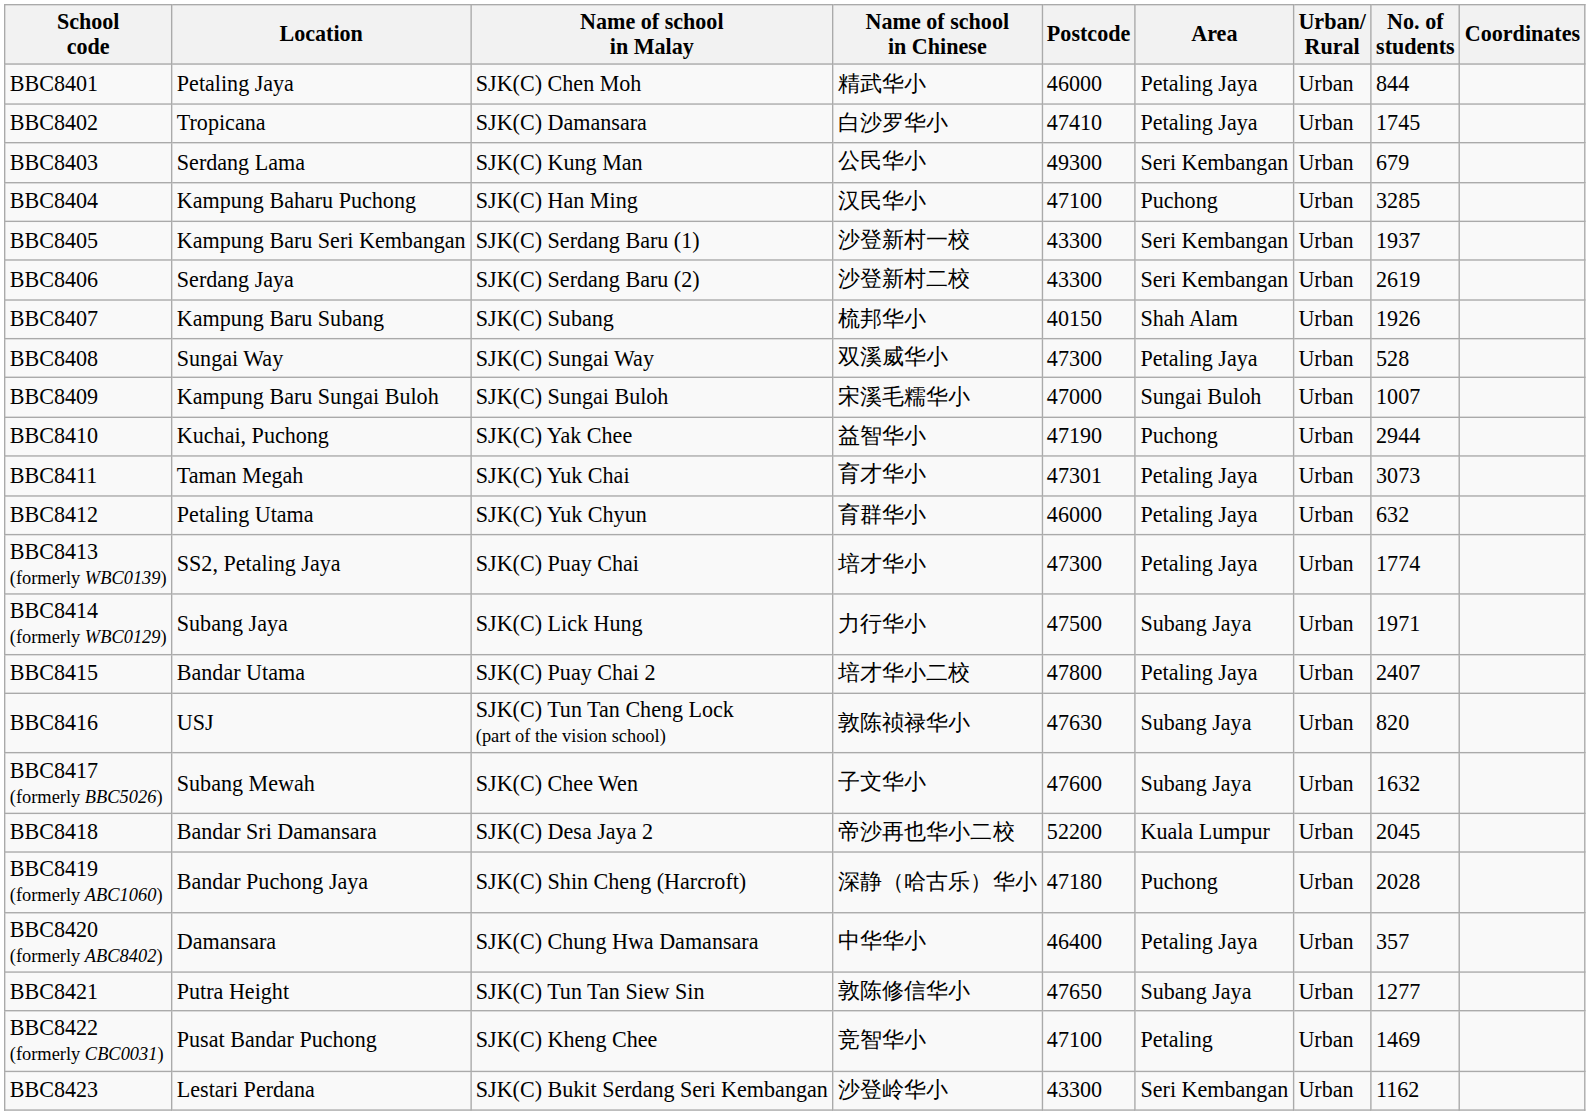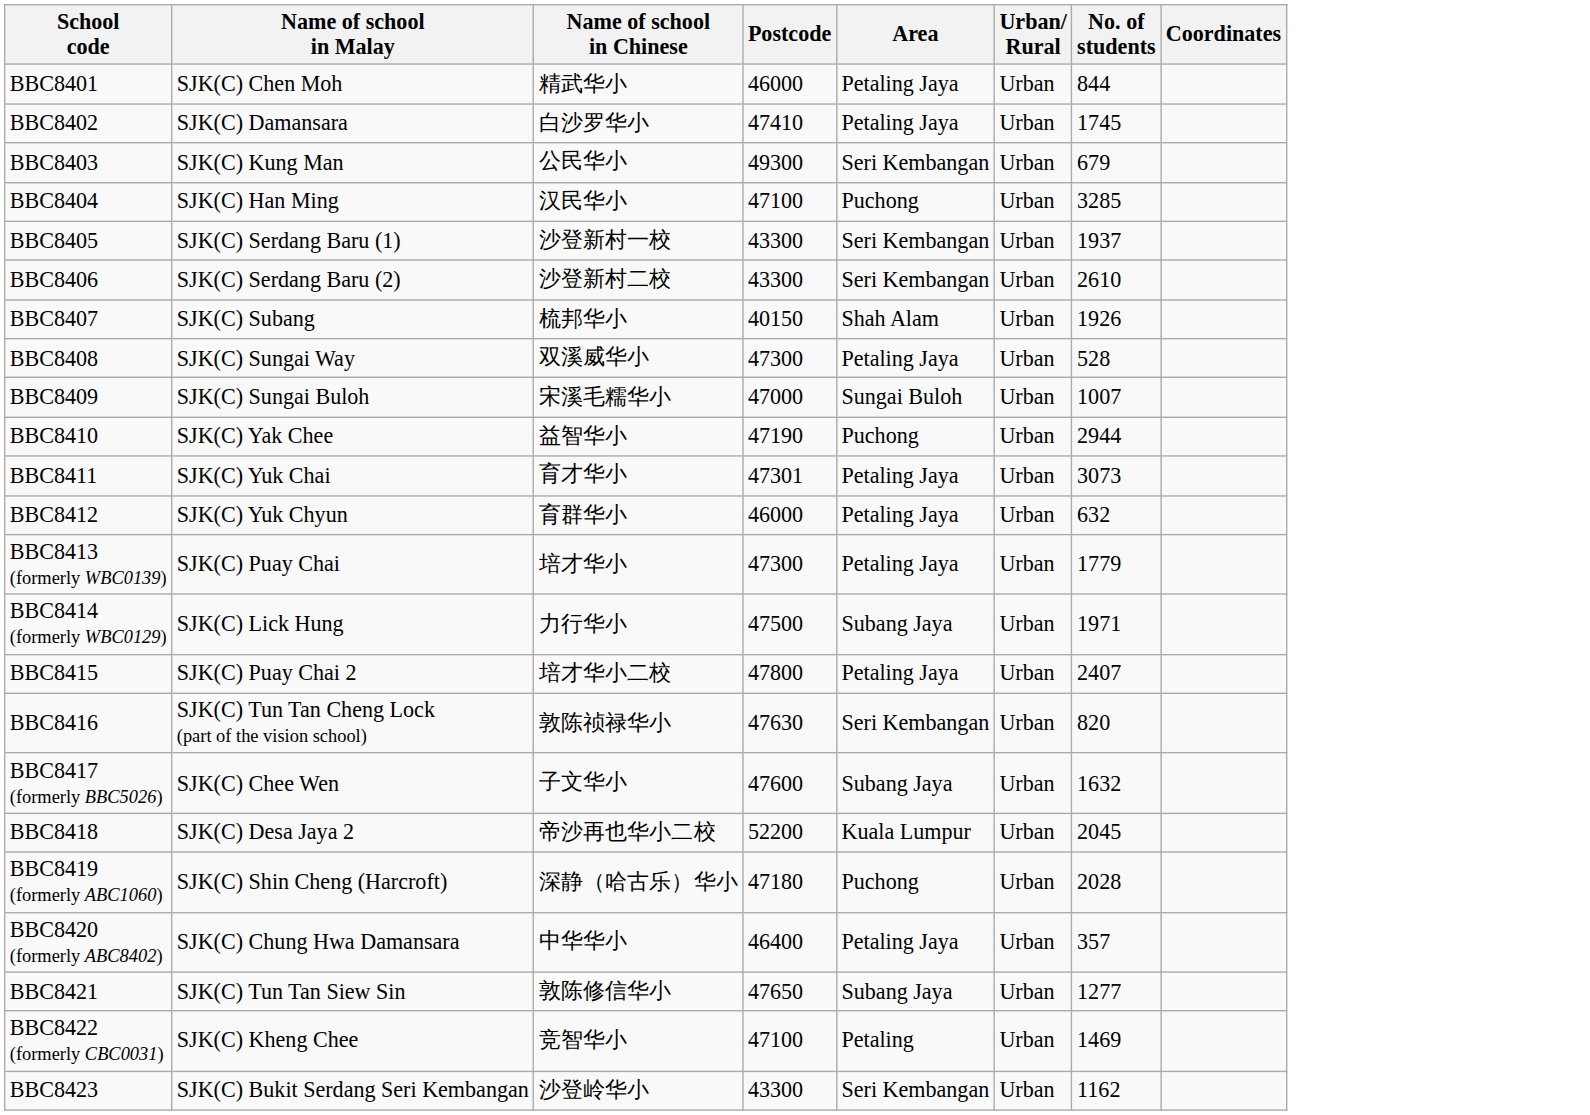 <table class="wikitable sortable">
 <tr>
 <th>School<br>code</th>
-<th>Location</th>
 <th>Name of school<br>in Malay</th>
 <th>Name of school<br>in Chinese</th>
 <th>Postcode</th>
 <th>Area</th>
 <th>Urban/<br>Rural</th>
 <th>No. of<br>students</th>
 <th>Coordinates</th>
 </tr>
 <tr>
 <td>BBC8401</td>
-<td>Petaling Jaya</td>
 <td>SJK(C) Chen Moh</td>
 <td>精武华小</td>
 <td>46000</td>
 <td>Petaling Jaya</td>
 <td>Urban</td>
 <td>844</td>
 <td></td>
 </tr>
 <tr>
 <td>BBC8402</td>
-<td>Tropicana</td>
 <td>SJK(C) Damansara</td>
 <td>白沙罗华小</td>
 <td>47410</td>
 <td>Petaling Jaya</td>
 <td>Urban</td>
 <td>1745</td>
 <td></td>
 </tr>
 <tr>
 <td>BBC8403</td>
-<td>Serdang Lama</td>
 <td>SJK(C) Kung Man</td>
 <td>公民华小</td>
 <td>49300</td>
 <td>Seri Kembangan</td>
 <td>Urban</td>
 <td>679</td>
 <td></td>
 </tr>
 <tr>
 <td>BBC8404</td>
-<td>Kampung Baharu Puchong</td>
 <td>SJK(C) Han Ming</td>
 <td>汉民华小</td>
 <td>47100</td>
 <td>Puchong</td>
 <td>Urban</td>
 <td>3285</td>
 <td></td>
 </tr>
 <tr>
 <td>BBC8405</td>
-<td>Kampung Baru Seri Kembangan</td>
 <td>SJK(C) Serdang Baru (1)</td>
 <td>沙登新村一校</td>
 <td>43300</td>
 <td>Seri Kembangan</td>
 <td>Urban</td>
 <td>1937</td>
 <td></td>
 </tr>
 <tr>
 <td>BBC8406</td>
-<td>Serdang Jaya</td>
 <td>SJK(C) Serdang Baru (2)</td>
 <td>沙登新村二校</td>
 <td>43300</td>
 <td>Seri Kembangan</td>
 <td>Urban</td>
-<td>2619</td>
+<td>2610</td>
 <td></td>
 </tr>
 <tr>
 <td>BBC8407</td>
-<td>Kampung Baru Subang</td>
 <td>SJK(C) Subang</td>
 <td>梳邦华小</td>
 <td>40150</td>
 <td>Shah Alam</td>
 <td>Urban</td>
 <td>1926</td>
 <td></td>
 </tr>
 <tr>
 <td>BBC8408</td>
-<td>Sungai Way</td>
 <td>SJK(C) Sungai Way</td>
 <td>双溪威华小</td>
 <td>47300</td>
 <td>Petaling Jaya</td>
 <td>Urban</td>
 <td>528</td>
 <td></td>
 </tr>
 <tr>
 <td>BBC8409</td>
-<td>Kampung Baru Sungai Buloh</td>
 <td>SJK(C) Sungai Buloh</td>
 <td>宋溪毛糯华小</td>
 <td>47000</td>
 <td>Sungai Buloh</td>
 <td>Urban</td>
 <td>1007</td>
 <td></td>
 </tr>
 <tr>
 <td>BBC8410</td>
-<td>Kuchai, Puchong</td>
 <td>SJK(C) Yak Chee</td>
 <td>益智华小</td>
 <td>47190</td>
 <td>Puchong</td>
 <td>Urban</td>
 <td>2944</td>
 <td></td>
 </tr>
 <tr>
 <td>BBC8411</td>
-<td>Taman Megah</td>
 <td>SJK(C) Yuk Chai</td>
 <td>育才华小</td>
 <td>47301</td>
 <td>Petaling Jaya</td>
 <td>Urban</td>
 <td>3073</td>
 <td></td>
 </tr>
 <tr>
 <td>BBC8412</td>
-<td>Petaling Utama</td>
 <td>SJK(C) Yuk Chyun</td>
 <td>育群华小</td>
 <td>46000</td>
 <td>Petaling Jaya</td>
 <td>Urban</td>
 <td>632</td>
 <td></td>
 </tr>
 <tr>
 <td>BBC8413<br><small>(formerly <em>WBC0139</em>)</small></td>
-<td>SS2, Petaling Jaya</td>
 <td>SJK(C) Puay Chai</td>
 <td>培才华小</td>
 <td>47300</td>
 <td>Petaling Jaya</td>
 <td>Urban</td>
-<td>1774</td>
+<td>1779</td>
 <td></td>
 </tr>
 <tr>
 <td>BBC8414<br><small>(formerly <em>WBC0129</em>)</small></td>
-<td>Subang Jaya</td>
 <td>SJK(C) Lick Hung</td>
 <td>力行华小</td>
 <td>47500</td>
 <td>Subang Jaya</td>
 <td>Urban</td>
 <td>1971</td>
 <td></td>
 </tr>
 <tr>
 <td>BBC8415</td>
-<td>Bandar Utama</td>
 <td>SJK(C) Puay Chai 2</td>
 <td>培才华小二校</td>
 <td>47800</td>
 <td>Petaling Jaya</td>
 <td>Urban</td>
 <td>2407</td>
 <td></td>
 </tr>
 <tr>
 <td>BBC8416</td>
-<td>USJ</td>
 <td>SJK(C) Tun Tan Cheng Lock<br><small>(part of the vision school)</small></td>
 <td>敦陈祯禄华小</td>
 <td>47630</td>
-<td>Subang Jaya</td>
+<td>Seri Kembangan</td>
 <td>Urban</td>
 <td>820</td>
 <td></td>
 </tr>
 <tr>
 <td>BBC8417<br><small>(formerly <em>BBC5026</em>)</small></td>
-<td>Subang Mewah</td>
 <td>SJK(C) Chee Wen</td>
 <td>子文华小</td>
 <td>47600</td>
 <td>Subang Jaya</td>
 <td>Urban</td>
 <td>1632</td>
 <td></td>
 </tr>
 <tr>
 <td>BBC8418</td>
-<td>Bandar Sri Damansara</td>
 <td>SJK(C) Desa Jaya 2</td>
 <td>帝沙再也华小二校</td>
 <td>52200</td>
 <td>Kuala Lumpur</td>
 <td>Urban</td>
 <td>2045</td>
 <td></td>
 </tr>
 <tr>
 <td>BBC8419<br><small>(formerly <em>ABC1060</em>)</small></td>
-<td>Bandar Puchong Jaya</td>
 <td>SJK(C) Shin Cheng (Harcroft)</td>
 <td>深静（哈古乐）华小</td>
 <td>47180</td>
 <td>Puchong</td>
 <td>Urban</td>
 <td>2028</td>
 <td></td>
 </tr>
 <tr>
 <td>BBC8420<br><small>(formerly <em>ABC8402</em>)</small></td>
-<td>Damansara</td>
 <td>SJK(C) Chung Hwa Damansara</td>
 <td>中华华小</td>
 <td>46400</td>
 <td>Petaling Jaya</td>
 <td>Urban</td>
 <td>357</td>
 <td></td>
 </tr>
 <tr>
 <td>BBC8421</td>
-<td>Putra Height</td>
 <td>SJK(C) Tun Tan Siew Sin</td>
 <td>敦陈修信华小</td>
 <td>47650</td>
 <td>Subang Jaya</td>
 <td>Urban</td>
 <td>1277</td>
 <td></td>
 </tr>
 <tr>
 <td>BBC8422<br><small>(formerly <em>CBC0031</em>)</small></td>
-<td>Pusat Bandar Puchong</td>
 <td>SJK(C) Kheng Chee</td>
 <td>竞智华小</td>
 <td>47100</td>
 <td>Petaling</td>
 <td>Urban</td>
 <td>1469</td>
 <td></td>
 </tr>
 <tr>
 <td>BBC8423</td>
-<td>Lestari Perdana</td>
 <td>SJK(C) Bukit Serdang Seri Kembangan</td>
 <td>沙登岭华小</td>
 <td>43300</td>
 <td>Seri Kembangan</td>
 <td>Urban</td>
 <td>1162</td>
 <td></td>
 </tr>
 </table>
